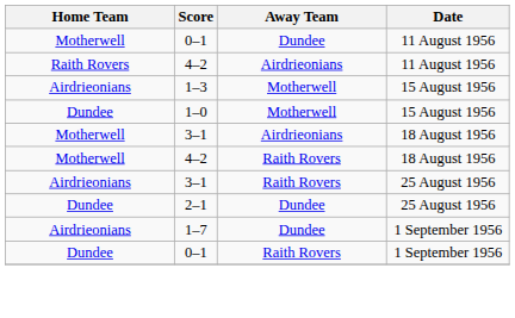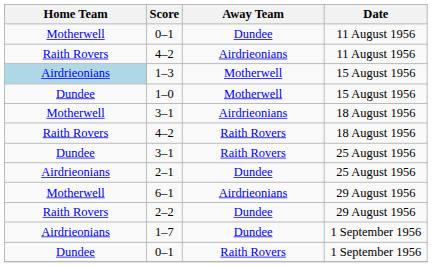 <table class="wikitable" style="text-align:center;">
 <tr>
 <th width=175>Home Team</th>
 <th width=20>Score</th>
 <th width=175>Away Team</th>
 <th width= 125>Date</th>
 </tr>
 <tr>
 <td><a href='#'>Motherwell</a></td>
 <td>0–1</td>
 <td><a href='#'>Dundee</a></td>
 <td>11 August 1956</td>
 </tr>
 <tr>
 <td><a href='#'>Raith Rovers</a></td>
 <td>4–2</td>
 <td><a href='#'>Airdrieonians</a></td>
 <td>11 August 1956</td>
 </tr>
 <tr>
-<td><a href='#'>Airdrieonians</a></td>
+<td style="background: lightblue;"><a href='#'>Airdrieonians</a></td>
 <td>1–3</td>
 <td><a href='#'>Motherwell</a></td>
 <td>15 August 1956</td>
 </tr>
 <tr>
 <td><a href='#'>Dundee</a></td>
 <td>1–0</td>
 <td><a href='#'>Motherwell</a></td>
 <td>15 August 1956</td>
 </tr>
 <tr>
 <td><a href='#'>Motherwell</a></td>
 <td>3–1</td>
 <td><a href='#'>Airdrieonians</a></td>
 <td>18 August 1956</td>
 </tr>
 <tr>
-<td><a href='#'>Motherwell</a></td>
+<td><a href='#'>Raith Rovers</a></td>
 <td>4–2</td>
 <td><a href='#'>Raith Rovers</a></td>
 <td>18 August 1956</td>
 </tr>
 <tr>
-<td><a href='#'>Airdrieonians</a></td>
+<td><a href='#'>Dundee</a></td>
 <td>3–1</td>
 <td><a href='#'>Raith Rovers</a></td>
 <td>25 August 1956</td>
 </tr>
 <tr>
-<td><a href='#'>Dundee</a></td>
+<td><a href='#'>Airdrieonians</a></td>
 <td>2–1</td>
 <td><a href='#'>Dundee</a></td>
 <td>25 August 1956</td>
+</tr>
+<tr>
+<td><a href='#'>Motherwell</a></td>
+<td>6–1</td>
+<td><a href='#'>Airdrieonians</a></td>
+<td>29 August 1956</td>
+</tr>
+<tr>
+<td><a href='#'>Raith Rovers</a></td>
+<td>2–2</td>
+<td><a href='#'>Dundee</a></td>
+<td>29 August 1956</td>
 </tr>
 <tr>
 <td><a href='#'>Airdrieonians</a></td>
 <td>1–7</td>
 <td><a href='#'>Dundee</a></td>
 <td>1 September 1956</td>
 </tr>
 <tr>
 <td><a href='#'>Dundee</a></td>
 <td>0–1</td>
 <td><a href='#'>Raith Rovers</a></td>
 <td>1 September 1956</td>
 </tr>
 <tr>
 </tr>
 </table>
